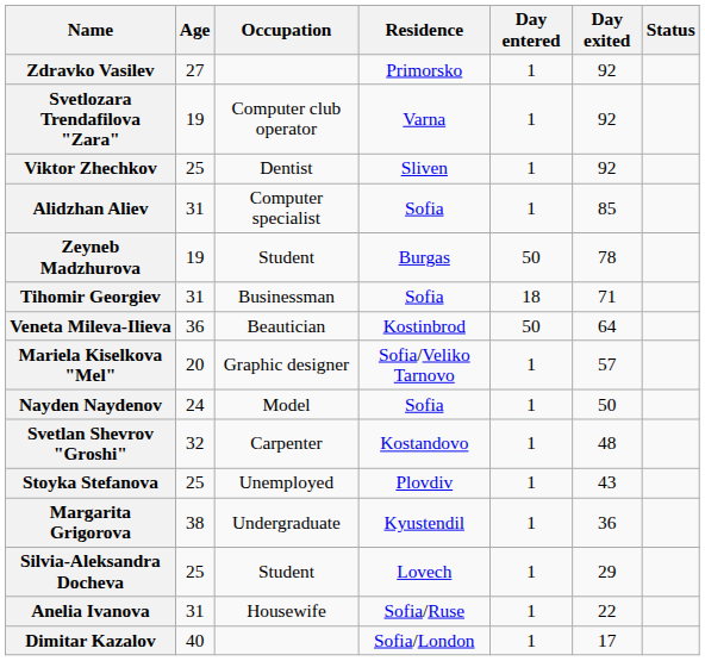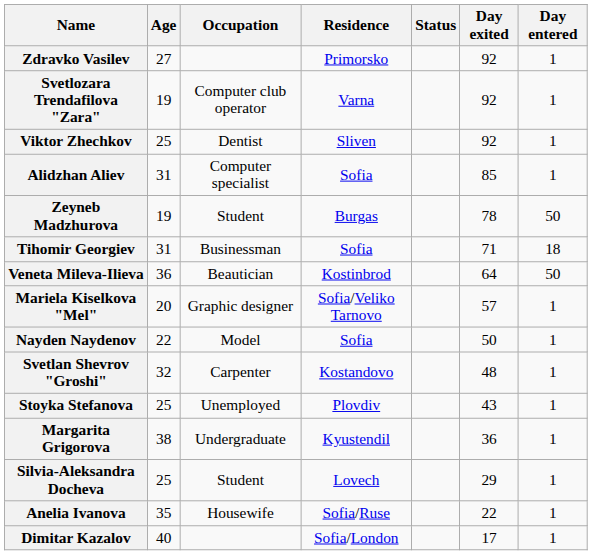 <table class="wikitable sortable" style="text-align:center;">
 <tr>
 <th>Name</th>
 <th>Age</th>
 <th>Occupation</th>
 <th>Residence</th>
+<th>Status</th>
+<th>Day exited</th>
 <th>Day entered</th>
-<th>Day exited</th>
-<th>Status</th>
 </tr>
 <tr>
 <th>Zdravko Vasilev</th>
 <td>27</td>
 <td></td>
 <td><a href='#'>Primorsko</a></td>
+<td></td>
+<td>92</td>
 <td>1</td>
-<td>92</td>
-<td></td>
 </tr>
 <tr>
 <th>Svetlozara Trendafilova "Zara"</th>
 <td>19</td>
 <td>Computer club operator</td>
 <td><a href='#'>Varna</a></td>
+<td></td>
+<td>92</td>
 <td>1</td>
-<td>92</td>
-<td></td>
 </tr>
 <tr>
 <th>Viktor Zhechkov</th>
 <td>25</td>
 <td>Dentist</td>
 <td><a href='#'>Sliven</a></td>
+<td></td>
+<td>92</td>
 <td>1</td>
-<td>92</td>
-<td></td>
 </tr>
 <tr>
 <th>Alidzhan Aliev</th>
 <td>31</td>
 <td>Computer specialist</td>
 <td><a href='#'>Sofia</a></td>
+<td></td>
+<td>85</td>
 <td>1</td>
-<td>85</td>
-<td></td>
 </tr>
 <tr>
 <th>Zeyneb Madzhurova</th>
 <td>19</td>
 <td>Student</td>
 <td><a href='#'>Burgas</a></td>
+<td></td>
+<td>78</td>
 <td>50</td>
-<td>78</td>
-<td></td>
 </tr>
 <tr>
 <th>Tihomir Georgiev</th>
 <td>31</td>
 <td>Businessman</td>
 <td><a href='#'>Sofia</a></td>
+<td></td>
+<td>71</td>
 <td>18</td>
-<td>71</td>
-<td></td>
 </tr>
 <tr>
 <th>Veneta Mileva-Ilieva</th>
 <td>36</td>
 <td>Beautician</td>
 <td><a href='#'>Kostinbrod</a></td>
+<td></td>
+<td>64</td>
 <td>50</td>
-<td>64</td>
-<td></td>
 </tr>
 <tr>
 <th>Mariela Kiselkova "Mel"</th>
 <td>20</td>
 <td>Graphic designer</td>
 <td><a href='#'>Sofia</a>/<a href='#'>Veliko Tarnovo</a></td>
+<td></td>
+<td>57</td>
 <td>1</td>
-<td>57</td>
-<td></td>
 </tr>
 <tr>
 <th>Nayden Naydenov</th>
-<td>24</td>
+<td>22</td>
 <td>Model</td>
 <td><a href='#'>Sofia</a></td>
+<td></td>
+<td>50</td>
 <td>1</td>
-<td>50</td>
-<td></td>
 </tr>
 <tr>
 <th>Svetlan Shevrov "Groshi"</th>
 <td>32</td>
 <td>Carpenter</td>
 <td><a href='#'>Kostandovo</a></td>
+<td></td>
+<td>48</td>
 <td>1</td>
-<td>48</td>
-<td></td>
 </tr>
 <tr>
 <th>Stoyka Stefanova</th>
 <td>25</td>
 <td>Unemployed</td>
 <td><a href='#'>Plovdiv</a></td>
+<td></td>
+<td>43</td>
 <td>1</td>
-<td>43</td>
-<td></td>
 </tr>
 <tr>
 <th>Margarita Grigorova</th>
 <td>38</td>
 <td>Undergraduate</td>
 <td><a href='#'>Kyustendil</a></td>
+<td></td>
+<td>36</td>
 <td>1</td>
-<td>36</td>
-<td></td>
 </tr>
 <tr>
 <th>Silvia-Aleksandra Docheva</th>
 <td>25</td>
 <td>Student</td>
 <td><a href='#'>Lovech</a></td>
+<td></td>
+<td>29</td>
 <td>1</td>
-<td>29</td>
-<td></td>
 </tr>
 <tr>
 <th>Anelia Ivanova</th>
-<td>31</td>
+<td>35</td>
 <td>Housewife</td>
 <td><a href='#'>Sofia</a>/<a href='#'>Ruse</a></td>
+<td></td>
+<td>22</td>
 <td>1</td>
-<td>22</td>
-<td></td>
 </tr>
 <tr>
 <th>Dimitar Kazalov</th>
 <td>40</td>
 <td></td>
 <td><a href='#'>Sofia</a>/<a href='#'>London</a></td>
+<td></td>
+<td>17</td>
 <td>1</td>
-<td>17</td>
-<td></td>
 </tr>
 </table>
